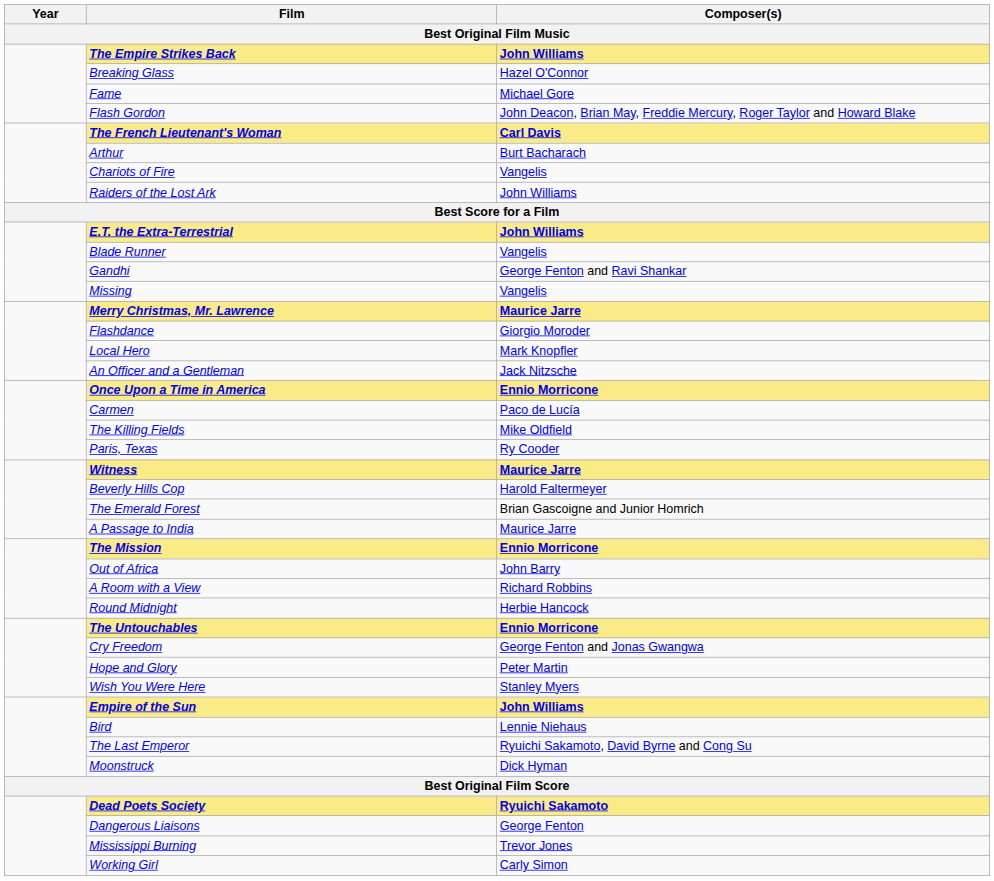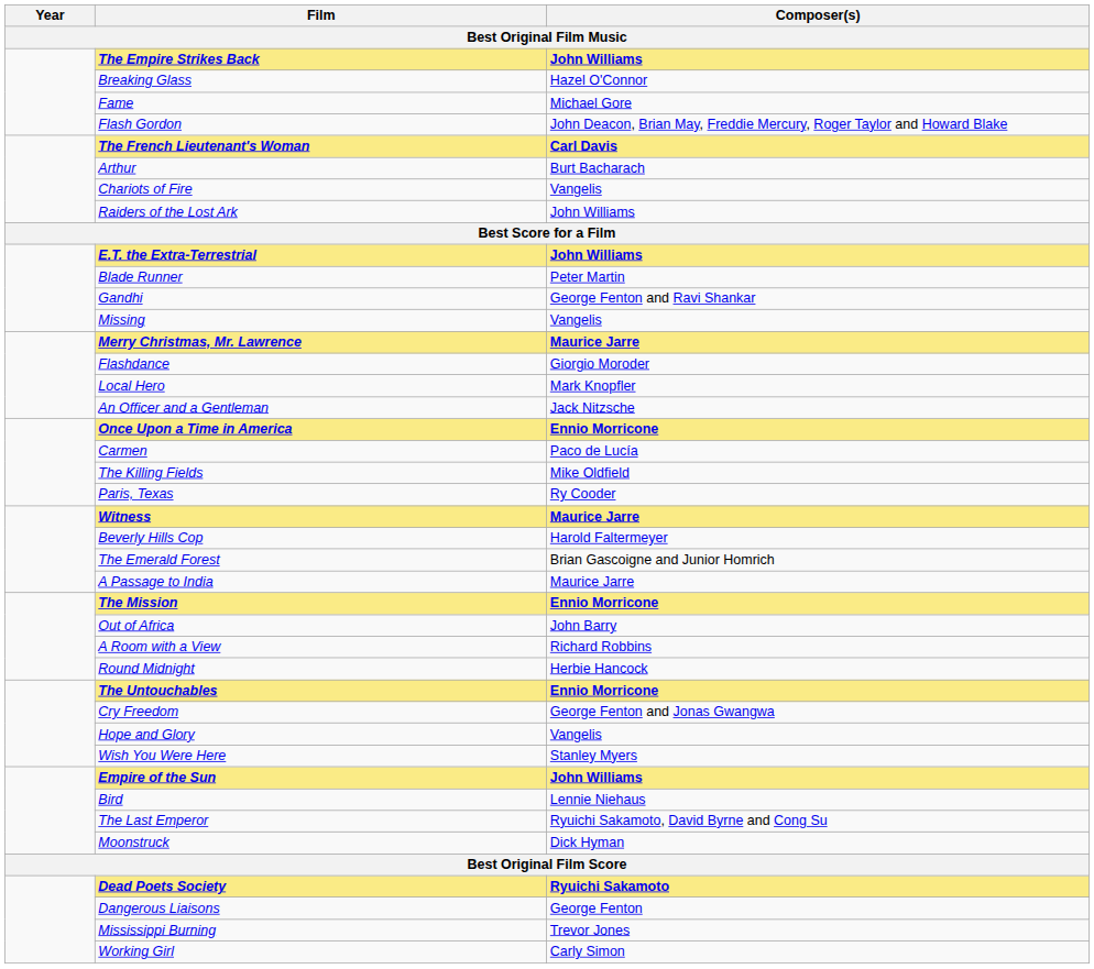 <table class="wikitable" style="width:100%;" cellpadding="5">
 <tr>
 <th style="width:5%;">Year</th>
 <th style="width:25%;">Film</th>
 <th style="width:30%;">Composer(s)</th>
 </tr>
 <tr>
 <th colspan="3">Best Original Film Music</th>
 </tr>
 <tr>
 <td rowspan="4"></td>
 <td style="background:#FAEB86"><strong><em><a href='#'>The Empire Strikes Back</a></em></strong></td>
 <td style="background:#FAEB86"><strong><a href='#'>John Williams</a></strong></td>
 </tr>
 <tr>
 <td><em><a href='#'>Breaking Glass</a></em></td>
 <td><a href='#'>Hazel O'Connor</a></td>
 </tr>
 <tr>
 <td><em><a href='#'>Fame</a></em></td>
 <td><a href='#'>Michael Gore</a></td>
 </tr>
 <tr>
 <td><em><a href='#'>Flash Gordon</a></em></td>
 <td><a href='#'>John Deacon</a>, <a href='#'>Brian May</a>, <a href='#'>Freddie Mercury</a>, <a href='#'>Roger Taylor</a> and <a href='#'>Howard Blake</a></td>
 </tr>
 <tr>
 <td rowspan="4"></td>
 <td style="background:#FAEB86"><strong><em><a href='#'>The French Lieutenant's Woman</a></em></strong></td>
 <td style="background:#FAEB86"><strong><a href='#'>Carl Davis</a></strong></td>
 </tr>
 <tr>
 <td><em><a href='#'>Arthur</a></em></td>
 <td><a href='#'>Burt Bacharach</a></td>
 </tr>
 <tr>
 <td><em><a href='#'>Chariots of Fire</a></em></td>
 <td><a href='#'>Vangelis</a></td>
 </tr>
 <tr>
 <td><em><a href='#'>Raiders of the Lost Ark</a></em></td>
 <td><a href='#'>John Williams</a></td>
 </tr>
 <tr>
 <th colspan="3">Best Score for a Film</th>
 </tr>
 <tr>
 <td rowspan="4"></td>
 <td style="background:#FAEB86"><strong><em><a href='#'>E.T. the Extra-Terrestrial</a></em></strong></td>
 <td style="background:#FAEB86"><strong><a href='#'>John Williams</a></strong></td>
 </tr>
 <tr>
 <td><em><a href='#'>Blade Runner</a></em></td>
-<td><a href='#'>Vangelis</a></td>
+<td><a href='#'>Peter Martin</a></td>
 </tr>
 <tr>
 <td><em><a href='#'>Gandhi</a></em></td>
 <td><a href='#'>George Fenton</a> and <a href='#'>Ravi Shankar</a></td>
 </tr>
 <tr>
 <td><em><a href='#'>Missing</a></em></td>
 <td><a href='#'>Vangelis</a></td>
 </tr>
 <tr>
 <td rowspan="4"></td>
 <td style="background:#FAEB86"><strong><em><a href='#'>Merry Christmas, Mr. Lawrence</a></em></strong></td>
 <td style="background:#FAEB86"><strong><a href='#'>Maurice Jarre</a></strong></td>
 </tr>
 <tr>
 <td><em><a href='#'>Flashdance</a></em></td>
 <td><a href='#'>Giorgio Moroder</a></td>
 </tr>
 <tr>
 <td><em><a href='#'>Local Hero</a></em></td>
 <td><a href='#'>Mark Knopfler</a></td>
 </tr>
 <tr>
 <td><em><a href='#'>An Officer and a Gentleman</a></em></td>
 <td><a href='#'>Jack Nitzsche</a></td>
 </tr>
 <tr>
 <td rowspan="4"></td>
 <td style="background:#FAEB86"><strong><em><a href='#'>Once Upon a Time in America</a></em></strong></td>
 <td style="background:#FAEB86"><strong><a href='#'>Ennio Morricone</a></strong></td>
 </tr>
 <tr>
 <td><em><a href='#'>Carmen</a></em></td>
 <td><a href='#'>Paco de Lucía</a></td>
 </tr>
 <tr>
 <td><em><a href='#'>The Killing Fields</a></em></td>
 <td><a href='#'>Mike Oldfield</a></td>
 </tr>
 <tr>
 <td><em><a href='#'>Paris, Texas</a></em></td>
 <td><a href='#'>Ry Cooder</a></td>
 </tr>
 <tr>
 <td rowspan="4"></td>
 <td style="background:#FAEB86"><strong><em><a href='#'>Witness</a></em></strong></td>
 <td style="background:#FAEB86"><strong><a href='#'>Maurice Jarre</a></strong></td>
 </tr>
 <tr>
 <td><em><a href='#'>Beverly Hills Cop</a></em></td>
 <td><a href='#'>Harold Faltermeyer</a></td>
 </tr>
 <tr>
 <td><em><a href='#'>The Emerald Forest</a></em></td>
 <td>Brian Gascoigne and Junior Homrich</td>
 </tr>
 <tr>
 <td><em><a href='#'>A Passage to India</a></em></td>
 <td><a href='#'>Maurice Jarre</a></td>
 </tr>
 <tr>
 <td rowspan="4"></td>
 <td style="background:#FAEB86"><strong><em><a href='#'>The Mission</a></em></strong></td>
 <td style="background:#FAEB86"><strong><a href='#'>Ennio Morricone</a></strong></td>
 </tr>
 <tr>
 <td><em><a href='#'>Out of Africa</a></em></td>
 <td><a href='#'>John Barry</a></td>
 </tr>
 <tr>
 <td><em><a href='#'>A Room with a View</a></em></td>
 <td><a href='#'>Richard Robbins</a></td>
 </tr>
 <tr>
 <td><em><a href='#'>Round Midnight</a></em></td>
 <td><a href='#'>Herbie Hancock</a></td>
 </tr>
 <tr>
 <td rowspan="4"></td>
 <td style="background:#FAEB86"><strong><em><a href='#'>The Untouchables</a></em></strong></td>
 <td style="background:#FAEB86"><strong><a href='#'>Ennio Morricone</a></strong></td>
 </tr>
 <tr>
 <td><em><a href='#'>Cry Freedom</a></em></td>
 <td><a href='#'>George Fenton</a> and <a href='#'>Jonas Gwangwa</a></td>
 </tr>
 <tr>
 <td><em><a href='#'>Hope and Glory</a></em></td>
-<td><a href='#'>Peter Martin</a></td>
+<td><a href='#'>Vangelis</a></td>
 </tr>
 <tr>
 <td><em><a href='#'>Wish You Were Here</a></em></td>
 <td><a href='#'>Stanley Myers</a></td>
 </tr>
 <tr>
 <td rowspan="4"></td>
 <td style="background:#FAEB86"><strong><em><a href='#'>Empire of the Sun</a></em></strong></td>
 <td style="background:#FAEB86"><strong><a href='#'>John Williams</a></strong></td>
 </tr>
 <tr>
 <td><em><a href='#'>Bird</a></em></td>
 <td><a href='#'>Lennie Niehaus</a></td>
 </tr>
 <tr>
 <td><em><a href='#'>The Last Emperor</a></em></td>
 <td><a href='#'>Ryuichi Sakamoto</a>, <a href='#'>David Byrne</a> and <a href='#'>Cong Su</a></td>
 </tr>
 <tr>
 <td><em><a href='#'>Moonstruck</a></em></td>
 <td><a href='#'>Dick Hyman</a></td>
 </tr>
 <tr>
 <th colspan="3">Best Original Film Score</th>
 </tr>
 <tr>
 <td rowspan="4"></td>
 <td style="background:#FAEB86"><strong><em><a href='#'>Dead Poets Society</a></em></strong></td>
 <td style="background:#FAEB86"><strong><a href='#'>Ryuichi Sakamoto</a></strong></td>
 </tr>
 <tr>
 <td><em><a href='#'>Dangerous Liaisons</a></em></td>
 <td><a href='#'>George Fenton</a></td>
 </tr>
 <tr>
 <td><em><a href='#'>Mississippi Burning</a></em></td>
 <td><a href='#'>Trevor Jones</a></td>
 </tr>
 <tr>
 <td><em><a href='#'>Working Girl</a></em></td>
 <td><a href='#'>Carly Simon</a></td>
 </tr>
 </table>
